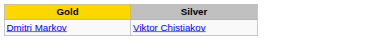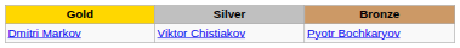 <table class="wikitable" style="text-align:left">
 <tr align="center">
 <td width=200 bgcolor=gold><strong>Gold</strong></td>
 <td width=200 bgcolor=silver><strong>Silver</strong></td>
+<td width=200 bgcolor=CC9966><strong>Bronze</strong></td>
 </tr>
 <tr>
 <td><a href='#'>Dmitri Markov</a><br><em></em></td>
 <td><a href='#'>Viktor Chistiakov</a><br><em></em></td>
+<td><a href='#'>Pyotr Bochkaryov</a><br><em></em></td>
 </tr>
 </table>
